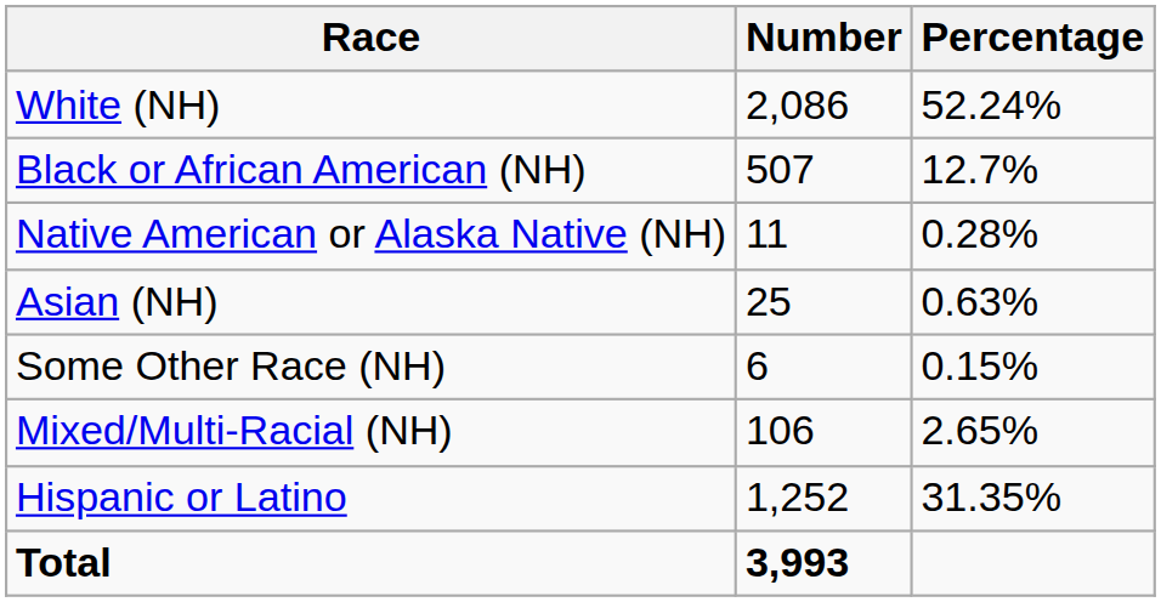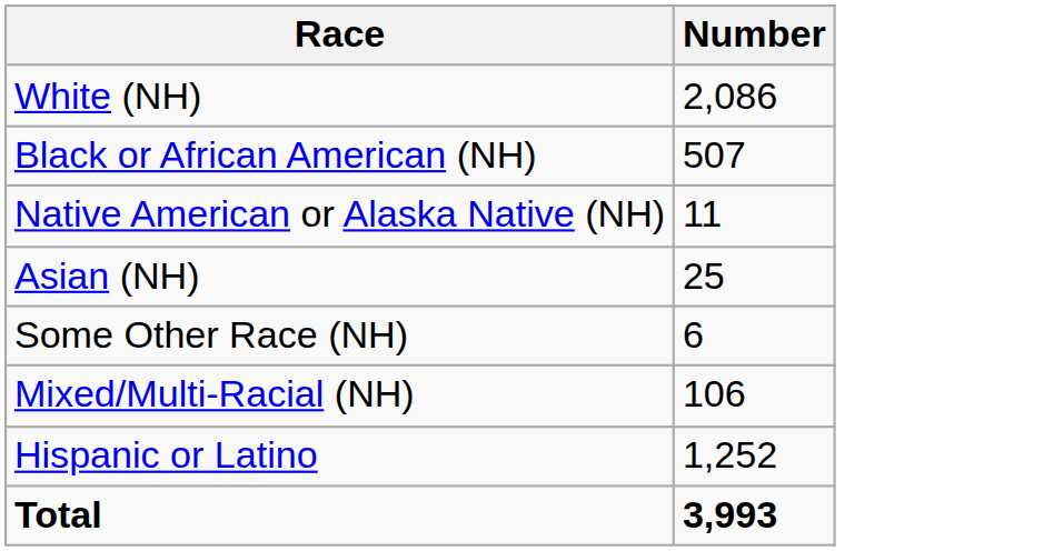 <table class="wikitable">
 <tr>
 <th>Race</th>
 <th>Number</th>
-<th>Percentage</th>
 </tr>
 <tr>
 <td><a href='#'>White</a> (NH)</td>
 <td>2,086</td>
-<td>52.24%</td>
 </tr>
 <tr>
 <td><a href='#'>Black or African American</a> (NH)</td>
 <td>507</td>
-<td>12.7%</td>
 </tr>
 <tr>
 <td><a href='#'>Native American</a> or <a href='#'>Alaska Native</a> (NH)</td>
 <td>11</td>
-<td>0.28%</td>
 </tr>
 <tr>
 <td><a href='#'>Asian</a> (NH)</td>
 <td>25</td>
-<td>0.63%</td>
 </tr>
 <tr>
 <td>Some Other Race (NH)</td>
 <td>6</td>
-<td>0.15%</td>
 </tr>
 <tr>
 <td><a href='#'>Mixed/Multi-Racial</a> (NH)</td>
 <td>106</td>
-<td>2.65%</td>
 </tr>
 <tr>
 <td><a href='#'>Hispanic or Latino</a></td>
 <td>1,252</td>
-<td>31.35%</td>
 </tr>
 <tr>
 <td><strong>Total</strong></td>
 <td><strong>3,993</strong></td>
-<td></td>
 </tr>
 </table>
